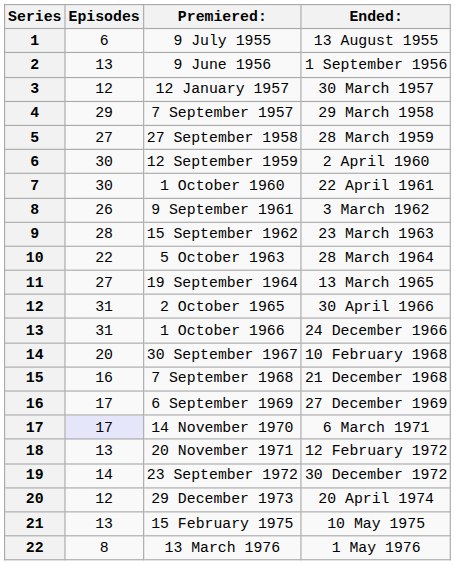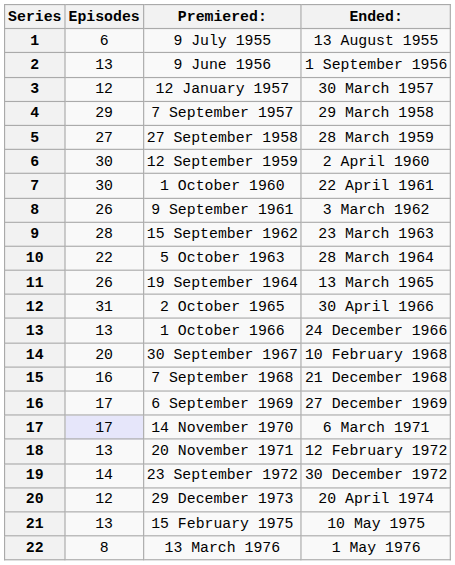 <table class=wikitable style="text-align:center">
 <tr>
 <th>Series</th>
 <th>Episodes</th>
 <th>Premiered:</th>
 <th>Ended:</th>
 </tr>
 <tr>
 <th>1</th>
 <td>6</td>
 <td>9 July 1955</td>
 <td>13 August 1955</td>
 </tr>
 <tr>
 <th>2</th>
 <td>13</td>
 <td>9 June 1956</td>
 <td>1 September 1956</td>
 </tr>
 <tr>
 <th>3</th>
 <td>12</td>
 <td>12 January 1957</td>
 <td>30 March 1957</td>
 </tr>
 <tr>
 <th>4</th>
 <td>29</td>
 <td>7 September 1957</td>
 <td>29 March 1958</td>
 </tr>
 <tr>
 <th>5</th>
 <td>27</td>
 <td>27 September 1958</td>
 <td>28 March 1959</td>
 </tr>
 <tr>
 <th>6</th>
 <td>30</td>
 <td>12 September 1959</td>
 <td>2 April 1960</td>
 </tr>
 <tr>
 <th>7</th>
 <td>30</td>
 <td>1 October 1960</td>
 <td>22 April 1961</td>
 </tr>
 <tr>
 <th>8</th>
 <td>26</td>
 <td>9 September 1961</td>
 <td>3 March 1962</td>
 </tr>
 <tr>
 <th>9</th>
 <td>28</td>
 <td>15 September 1962</td>
 <td>23 March 1963</td>
 </tr>
 <tr>
 <th>10</th>
 <td>22</td>
 <td>5 October 1963</td>
 <td>28 March 1964</td>
 </tr>
 <tr>
 <th>11</th>
-<td>27</td>
+<td>26</td>
 <td>19 September 1964</td>
 <td>13 March 1965</td>
 </tr>
 <tr>
 <th>12</th>
 <td>31</td>
 <td>2 October 1965</td>
 <td>30 April 1966</td>
 </tr>
 <tr>
 <th>13</th>
-<td>31</td>
+<td>13</td>
 <td>1 October 1966</td>
 <td>24 December 1966</td>
 </tr>
 <tr>
 <th>14</th>
 <td>20</td>
 <td>30 September 1967</td>
 <td>10 February 1968</td>
 </tr>
 <tr>
 <th>15</th>
 <td>16</td>
 <td>7 September 1968</td>
 <td>21 December 1968</td>
 </tr>
 <tr>
 <th>16</th>
 <td>17</td>
 <td>6 September 1969</td>
 <td>27 December 1969</td>
 </tr>
 <tr>
 <th>17</th>
 <td style="background: lavender;">17</td>
 <td>14 November 1970</td>
 <td>6 March 1971</td>
 </tr>
 <tr>
 <th>18</th>
 <td>13</td>
 <td>20 November 1971</td>
 <td>12 February 1972</td>
 </tr>
 <tr>
 <th>19</th>
 <td>14</td>
 <td>23 September 1972</td>
 <td>30 December 1972</td>
 </tr>
 <tr>
 <th>20</th>
 <td>12</td>
 <td>29 December 1973</td>
 <td>20 April 1974</td>
 </tr>
 <tr>
 <th>21</th>
 <td>13</td>
 <td>15 February 1975</td>
 <td>10 May 1975</td>
 </tr>
 <tr>
 <th>22</th>
 <td>8</td>
 <td>13 March 1976</td>
 <td>1 May 1976</td>
 </tr>
 </table>
